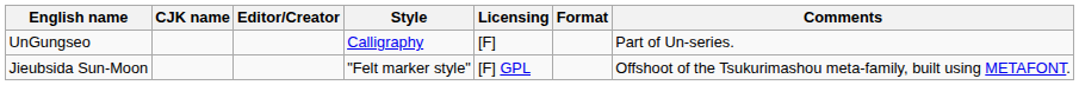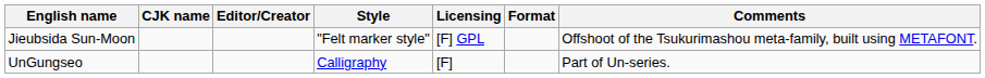 <table class="wikitable sortable" style="font-size: 0.8em;">
 <tr>
 <th>English name</th>
 <th>CJK name</th>
 <th>Editor/Creator</th>
 <th>Style</th>
 <th>Licensing</th>
 <th>Format</th>
 <th>Comments</th>
 </tr>
 <tr>
+<td>Jieubsida Sun-Moon</td>
+<td></td>
+<td></td>
+<td>"Felt marker style"</td>
+<td><span>[F]</span> <a href='#'>GPL</a></td>
+<td></td>
+<td>Offshoot of the Tsukurimashou meta-family, built using <a href='#'>METAFONT</a>.</td>
+</tr>
+<tr>
 <td>UnGungseo</td>
 <td></td>
 <td></td>
 <td><a href='#'>Calligraphy</a></td>
 <td><span>[F]</span></td>
 <td></td>
 <td>Part of Un-series.</td>
 </tr>
-<tr>
-<td>Jieubsida Sun-Moon</td>
-<td></td>
-<td></td>
-<td>"Felt marker style"</td>
-<td><span>[F]</span> <a href='#'>GPL</a></td>
-<td></td>
-<td>Offshoot of the Tsukurimashou meta-family, built using <a href='#'>METAFONT</a>.</td>
-</tr>
 </table>
